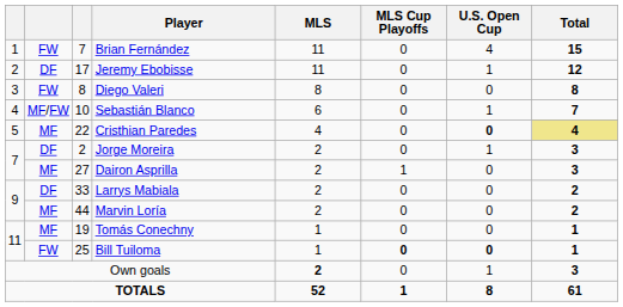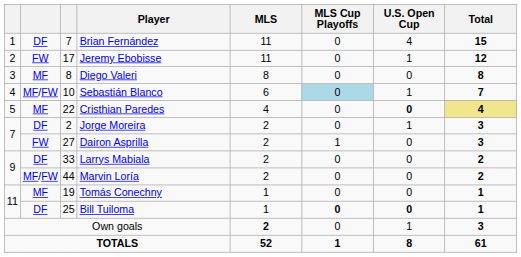 <table class="wikitable sortable" style="font-size: 90%; text-align: center;">
 <tr>
 <th width=10></th>
 <th width=30></th>
 <th width=10></th>
 <th width=200>Player</th>
 <th width=90>MLS</th>
 <th width=90>MLS Cup Playoffs</th>
 <th width=90>U.S. Open Cup</th>
 <th width=90>Total</th>
 </tr>
 <tr>
 <td>1</td>
-<td><a href='#'>FW</a></td>
+<td><a href='#'>DF</a></td>
 <td>7</td>
 <td align=left> <a href='#'>Brian Fernández</a></td>
 <td>11</td>
 <td>0</td>
 <td>4</td>
 <td><strong>15</strong></td>
 </tr>
 <tr>
 <td>2</td>
-<td><a href='#'>DF</a></td>
+<td><a href='#'>FW</a></td>
 <td>17</td>
 <td align=left> <a href='#'>Jeremy Ebobisse</a></td>
 <td>11</td>
 <td>0</td>
 <td>1</td>
 <td><strong>12</strong></td>
 </tr>
 <tr>
 <td>3</td>
-<td><a href='#'>FW</a></td>
+<td><a href='#'>MF</a></td>
 <td>8</td>
 <td align=left> <a href='#'>Diego Valeri</a></td>
 <td>8</td>
 <td>0</td>
 <td>0</td>
 <td><strong>8</strong></td>
 </tr>
 <tr>
 <td>4</td>
 <td><a href='#'>MF</a>/<a href='#'>FW</a></td>
 <td>10</td>
 <td align=left> <a href='#'>Sebastián Blanco</a></td>
 <td>6</td>
-<td>0</td>
+<td style="background: lightblue;">0</td>
 <td>1</td>
 <td><strong>7</strong></td>
 </tr>
 <tr>
 <td>5</td>
 <td><a href='#'>MF</a></td>
 <td>22</td>
 <td align=left> <a href='#'>Cristhian Paredes</a></td>
 <td>4</td>
 <td>0</td>
 <td><strong>0</strong></td>
 <td style="background: khaki;"><strong>4</strong></td>
 </tr>
 <tr>
 <td rowspan="2">7</td>
 <td><a href='#'>DF</a></td>
 <td>2</td>
 <td align=left> <a href='#'>Jorge Moreira</a></td>
 <td>2</td>
 <td>0</td>
 <td>1</td>
 <td><strong>3</strong></td>
 </tr>
 <tr>
-<td><a href='#'>MF</a></td>
+<td><a href='#'>FW</a></td>
 <td>27</td>
 <td align=left> <a href='#'>Dairon Asprilla</a></td>
 <td>2</td>
 <td>1</td>
 <td>0</td>
 <td><strong>3</strong></td>
 </tr>
 <tr>
 <td rowspan="2">9</td>
 <td><a href='#'>DF</a></td>
 <td>33</td>
 <td align=left> <a href='#'>Larrys Mabiala</a></td>
 <td>2</td>
 <td>0</td>
 <td>0</td>
 <td><strong>2</strong></td>
 </tr>
 <tr>
-<td><a href='#'>MF</a></td>
+<td><a href='#'>MF</a>/<a href='#'>FW</a></td>
 <td>44</td>
 <td align=left> <a href='#'>Marvin Loría</a></td>
 <td>2</td>
 <td>0</td>
 <td>0</td>
 <td><strong>2</strong></td>
 </tr>
 <tr>
 <td rowspan="2">11</td>
 <td><a href='#'>MF</a></td>
 <td>19</td>
 <td align=left> <a href='#'>Tomás Conechny</a></td>
 <td>1</td>
 <td>0</td>
 <td>0</td>
 <td><strong>1</strong></td>
 </tr>
 <tr>
-<td><a href='#'>FW</a></td>
+<td><a href='#'>DF</a></td>
 <td>25</td>
 <td align=left> <a href='#'>Bill Tuiloma</a></td>
 <td>1</td>
 <td><strong>0</strong></td>
 <td><strong>0</strong></td>
 <td><strong>1</strong></td>
 </tr>
 <tr class="sortbottom">
 <td colspan="4">Own goals</td>
 <td><strong>2</strong></td>
 <td>0</td>
 <td>1</td>
 <td><strong>3</strong></td>
 </tr>
 <tr class="sortbottom">
 <td colspan=4><strong>TOTALS</strong></td>
 <td><strong>52</strong></td>
 <td><strong>1</strong></td>
 <td><strong>8</strong></td>
 <td><strong>61</strong></td>
 </tr>
 </table>
